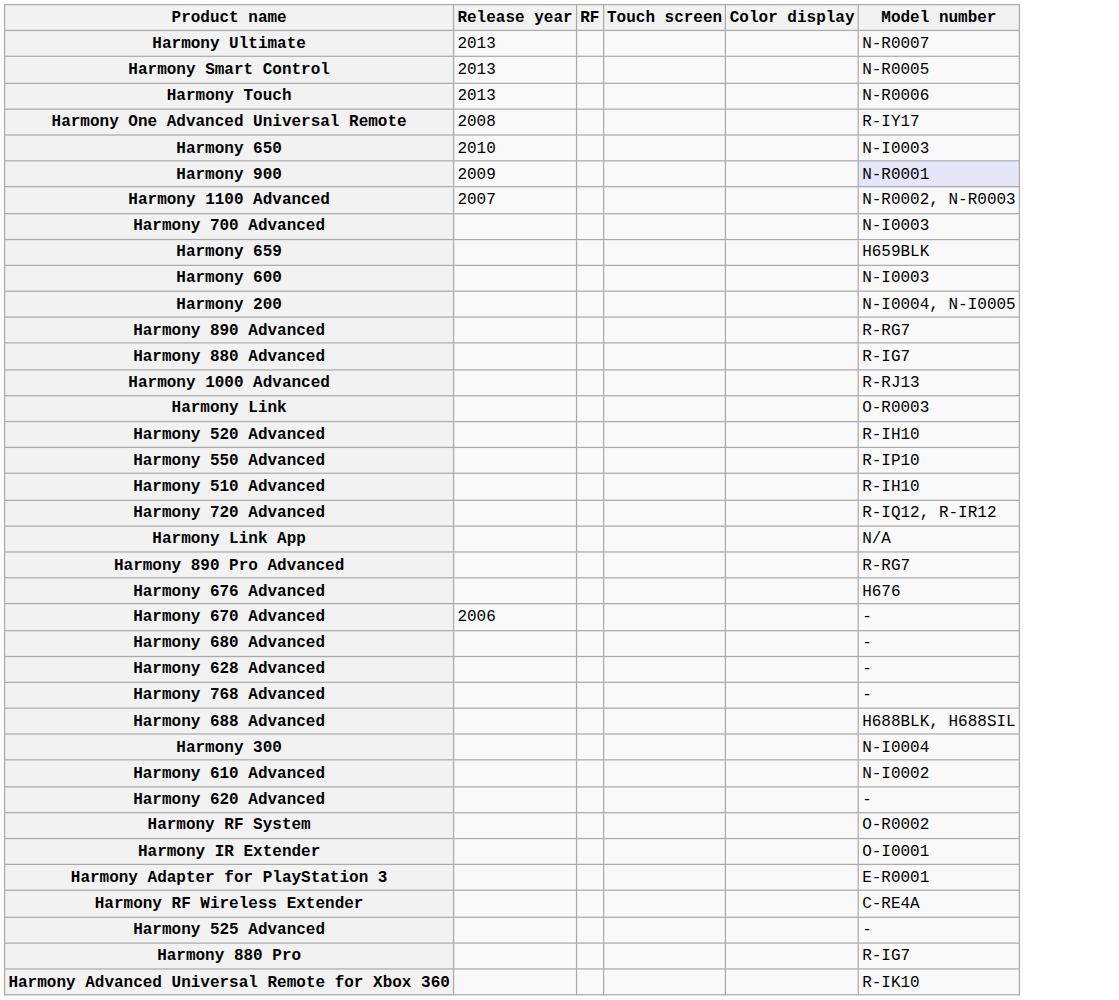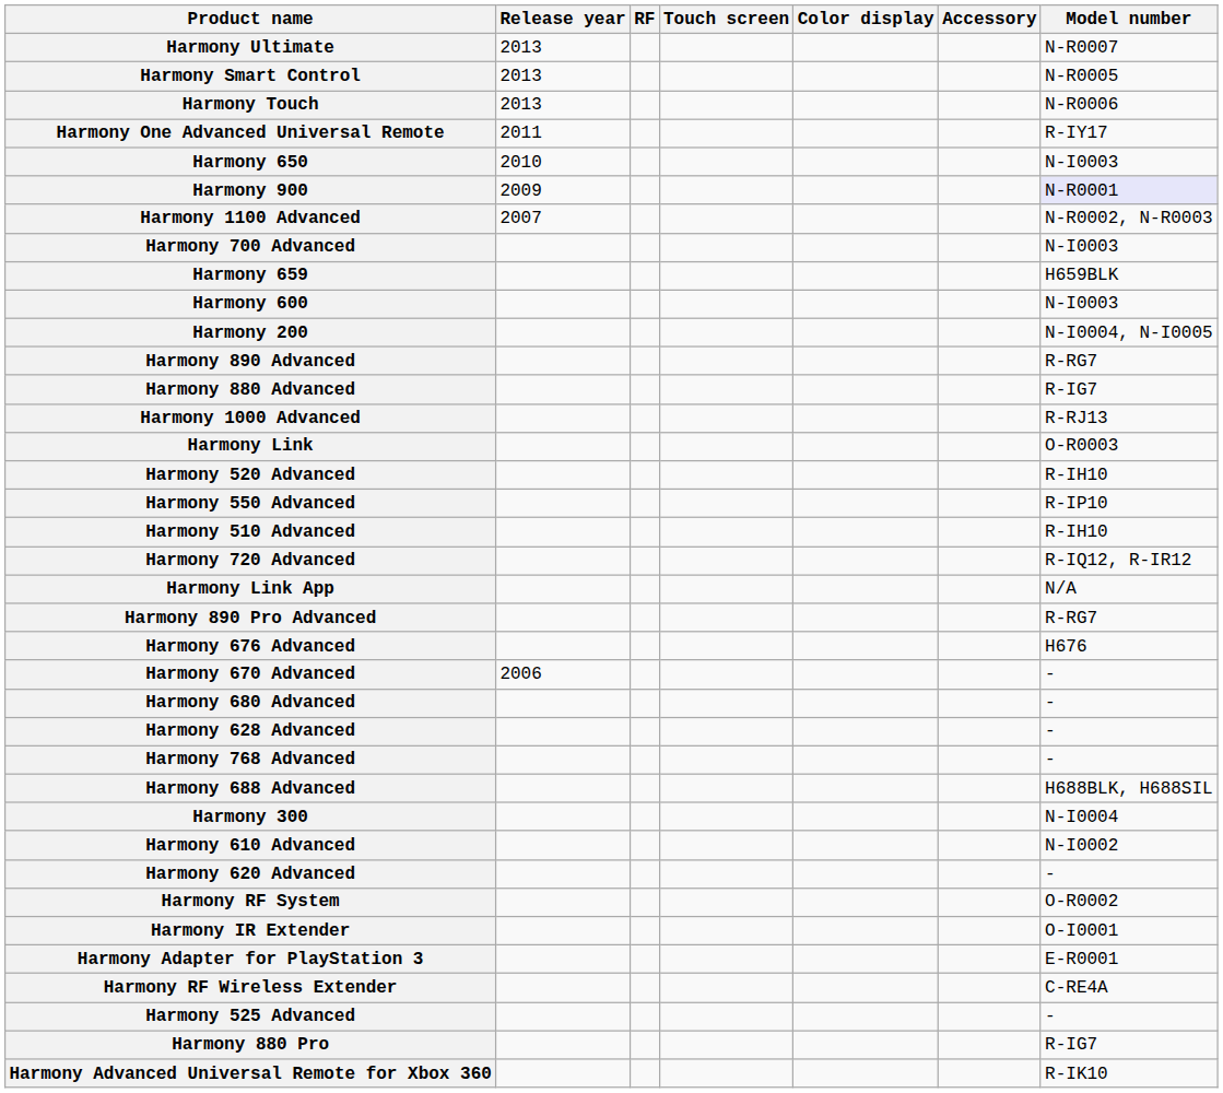 <table class="wikitable sortable">
 <tr>
 <th>Product name</th>
 <th>Release year</th>
 <th>RF</th>
 <th>Touch screen</th>
 <th>Color display</th>
+<th>Accessory</th>
 <th>Model number</th>
 </tr>
 <tr>
 <th>Harmony Ultimate</th>
 <td>2013</td>
+<td></td>
 <td></td>
 <td></td>
 <td></td>
 <td>N-R0007</td>
 </tr>
 <tr>
 <th>Harmony Smart Control</th>
 <td>2013</td>
 <td></td>
 <td></td>
 <td></td>
+<td></td>
 <td>N-R0005</td>
 </tr>
 <tr>
 <th>Harmony Touch</th>
 <td>2013</td>
 <td></td>
 <td></td>
 <td></td>
+<td></td>
 <td>N-R0006</td>
 </tr>
 <tr>
 <th>Harmony One Advanced Universal Remote</th>
-<td>2008</td>
+<td>2011</td>
+<td></td>
 <td></td>
 <td></td>
 <td></td>
 <td>R-IY17</td>
 </tr>
 <tr>
 <th>Harmony 650</th>
 <td>2010</td>
 <td></td>
 <td></td>
 <td></td>
+<td></td>
 <td>N-I0003</td>
 </tr>
 <tr>
 <th>Harmony 900</th>
 <td>2009</td>
+<td></td>
 <td></td>
 <td></td>
 <td></td>
 <td style="background: lavender;">N-R0001</td>
 </tr>
 <tr>
 <th>Harmony 1100 Advanced</th>
 <td>2007</td>
 <td></td>
 <td></td>
 <td></td>
+<td></td>
 <td>N-R0002, N-R0003</td>
 </tr>
 <tr>
 <th>Harmony 700 Advanced</th>
+<td></td>
 <td></td>
 <td></td>
 <td></td>
 <td></td>
 <td>N-I0003</td>
 </tr>
 <tr>
 <th>Harmony 659</th>
 <td></td>
 <td></td>
 <td></td>
 <td></td>
+<td></td>
 <td>H659BLK</td>
 </tr>
 <tr>
 <th>Harmony 600</th>
+<td></td>
 <td></td>
 <td></td>
 <td></td>
 <td></td>
 <td>N-I0003</td>
 </tr>
 <tr>
 <th>Harmony 200</th>
 <td></td>
 <td></td>
 <td></td>
 <td></td>
+<td></td>
 <td>N-I0004, N-I0005</td>
 </tr>
 <tr>
 <th>Harmony 890 Advanced</th>
+<td></td>
 <td></td>
 <td></td>
 <td></td>
 <td></td>
 <td>R-RG7</td>
 </tr>
 <tr>
 <th>Harmony 880 Advanced</th>
 <td></td>
 <td></td>
 <td></td>
 <td></td>
+<td></td>
 <td>R-IG7</td>
 </tr>
 <tr>
 <th>Harmony 1000 Advanced</th>
+<td></td>
 <td></td>
 <td></td>
 <td></td>
 <td></td>
 <td>R-RJ13</td>
 </tr>
 <tr>
 <th>Harmony Link</th>
 <td></td>
 <td></td>
 <td></td>
 <td></td>
+<td></td>
 <td>O-R0003</td>
 </tr>
 <tr>
 <th>Harmony 520 Advanced</th>
+<td></td>
 <td></td>
 <td></td>
 <td></td>
 <td></td>
 <td>R-IH10</td>
 </tr>
 <tr>
 <th>Harmony 550 Advanced</th>
 <td></td>
 <td></td>
 <td></td>
 <td></td>
+<td></td>
 <td>R-IP10</td>
 </tr>
 <tr>
 <th>Harmony 510 Advanced</th>
+<td></td>
 <td></td>
 <td></td>
 <td></td>
 <td></td>
 <td>R-IH10</td>
 </tr>
 <tr>
 <th>Harmony 720 Advanced</th>
 <td></td>
 <td></td>
 <td></td>
 <td></td>
+<td></td>
 <td>R-IQ12, R-IR12</td>
 </tr>
 <tr>
 <th>Harmony Link App</th>
+<td></td>
 <td></td>
 <td></td>
 <td></td>
 <td></td>
 <td>N/A</td>
 </tr>
 <tr>
 <th>Harmony 890 Pro Advanced</th>
 <td></td>
 <td></td>
 <td></td>
 <td></td>
+<td></td>
 <td>R-RG7</td>
 </tr>
 <tr>
 <th>Harmony 676 Advanced</th>
+<td></td>
 <td></td>
 <td></td>
 <td></td>
 <td></td>
 <td>H676</td>
 </tr>
 <tr>
 <th>Harmony 670 Advanced</th>
 <td>2006</td>
 <td></td>
 <td></td>
 <td></td>
+<td></td>
 <td>-</td>
 </tr>
 <tr>
 <th>Harmony 680 Advanced</th>
+<td></td>
 <td></td>
 <td></td>
 <td></td>
 <td></td>
 <td>-</td>
 </tr>
 <tr>
 <th>Harmony 628 Advanced</th>
 <td></td>
 <td></td>
 <td></td>
 <td></td>
+<td></td>
 <td>-</td>
 </tr>
 <tr>
 <th>Harmony 768 Advanced</th>
+<td></td>
 <td></td>
 <td></td>
 <td></td>
 <td></td>
 <td>-</td>
 </tr>
 <tr>
 <th>Harmony 688 Advanced</th>
 <td></td>
 <td></td>
 <td></td>
 <td></td>
+<td></td>
 <td>H688BLK, H688SIL</td>
 </tr>
 <tr>
 <th>Harmony 300</th>
+<td></td>
 <td></td>
 <td></td>
 <td></td>
 <td></td>
 <td>N-I0004</td>
 </tr>
 <tr>
 <th>Harmony 610 Advanced</th>
 <td></td>
 <td></td>
 <td></td>
 <td></td>
+<td></td>
 <td>N-I0002</td>
 </tr>
 <tr>
 <th>Harmony 620 Advanced</th>
+<td></td>
 <td></td>
 <td></td>
 <td></td>
 <td></td>
 <td>-</td>
 </tr>
 <tr>
 <th>Harmony RF System</th>
 <td></td>
 <td></td>
 <td></td>
 <td></td>
+<td></td>
 <td>O-R0002</td>
 </tr>
 <tr>
 <th>Harmony IR Extender</th>
+<td></td>
 <td></td>
 <td></td>
 <td></td>
 <td></td>
 <td>O-I0001</td>
 </tr>
 <tr>
 <th>Harmony Adapter for PlayStation 3</th>
 <td></td>
 <td></td>
 <td></td>
 <td></td>
+<td></td>
 <td>E-R0001</td>
 </tr>
 <tr>
 <th>Harmony RF Wireless Extender</th>
+<td></td>
 <td></td>
 <td></td>
 <td></td>
 <td></td>
 <td>C-RE4A</td>
 </tr>
 <tr>
 <th>Harmony 525 Advanced</th>
 <td></td>
 <td></td>
 <td></td>
 <td></td>
+<td></td>
 <td>-</td>
 </tr>
 <tr>
 <th>Harmony 880 Pro</th>
+<td></td>
 <td></td>
 <td></td>
 <td></td>
 <td></td>
 <td>R-IG7</td>
 </tr>
 <tr>
 <th>Harmony Advanced Universal Remote for Xbox 360</th>
 <td></td>
 <td></td>
 <td></td>
 <td></td>
+<td></td>
 <td>R-IK10</td>
 </tr>
 </table>
